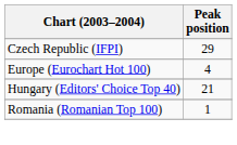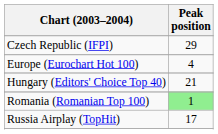 <table class="wikitable sortable">
 <tr>
 <th>Chart (2003–2004)</th>
 <th>Peak<br>position</th>
 </tr>
 <tr>
 </tr>
 <tr>
 </tr>
 <tr>
 </tr>
 <tr>
 </tr>
 <tr>
 <td>Czech Republic (<a href='#'>IFPI</a>)</td>
 <td align="center">29</td>
 </tr>
 <tr>
 </tr>
 <tr>
 <td>Europe (<a href='#'>Eurochart Hot 100</a>)</td>
 <td align="center">4</td>
 </tr>
 <tr>
 </tr>
 <tr>
 </tr>
 <tr>
 </tr>
 <tr>
 </tr>
 <tr>
 <td>Hungary (<a href='#'>Editors' Choice Top 40</a>)</td>
 <td align="center">21</td>
 </tr>
 <tr>
 </tr>
 <tr>
 </tr>
 <tr>
 </tr>
 <tr>
 <td>Romania (<a href='#'>Romanian Top 100</a>)</td>
-<td align="center">1</td>
+<td align="center" style="background: lightgreen;">1</td>
+</tr>
+<tr>
+<td>Russia Airplay (<a href='#'>TopHit</a>)</td>
+<td align="center">17</td>
 </tr>
 <tr>
 </tr>
 <tr>
 </tr>
 <tr>
 </tr>
 </table>
